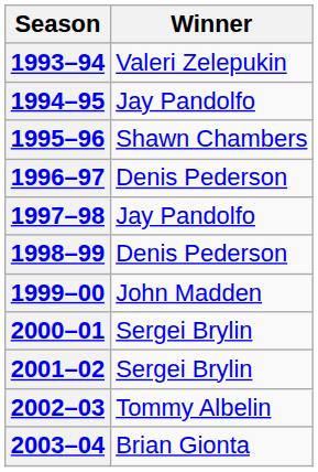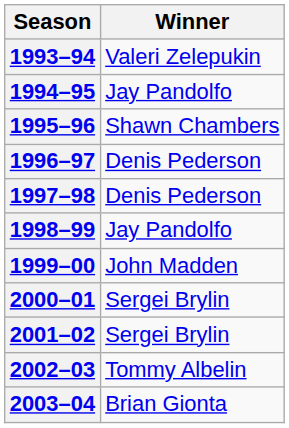 <table class="wikitable">
 <tr>
 <th scope="col">Season</th>
 <th scope="col">Winner</th>
 </tr>
 <tr>
 <th scope="row"><a href='#'>1993–94</a></th>
 <td><a href='#'>Valeri Zelepukin</a></td>
 </tr>
 <tr>
 <th scope="row"><a href='#'>1994–95</a></th>
 <td><a href='#'>Jay Pandolfo</a></td>
 </tr>
 <tr>
 <th scope="row"><a href='#'>1995–96</a></th>
 <td><a href='#'>Shawn Chambers</a></td>
 </tr>
 <tr>
 <th scope="row"><a href='#'>1996–97</a></th>
 <td><a href='#'>Denis Pederson</a></td>
 </tr>
 <tr>
 <th scope="row"><a href='#'>1997–98</a></th>
-<td><a href='#'>Jay Pandolfo</a></td>
+<td><a href='#'>Denis Pederson</a></td>
 </tr>
 <tr>
 <th scope="row"><a href='#'>1998–99</a></th>
-<td><a href='#'>Denis Pederson</a></td>
+<td><a href='#'>Jay Pandolfo</a></td>
 </tr>
 <tr>
 <th scope="row"><a href='#'>1999–00</a></th>
 <td><a href='#'>John Madden</a></td>
 </tr>
 <tr>
 <th scope="row"><a href='#'>2000–01</a></th>
 <td><a href='#'>Sergei Brylin</a></td>
 </tr>
 <tr>
 <th scope="row"><a href='#'>2001–02</a></th>
 <td><a href='#'>Sergei Brylin</a></td>
 </tr>
 <tr>
 <th scope="row"><a href='#'>2002–03</a></th>
 <td><a href='#'>Tommy Albelin</a></td>
 </tr>
 <tr>
 <th scope="row"><a href='#'>2003–04</a></th>
 <td><a href='#'>Brian Gionta</a></td>
 </tr>
 </table>
